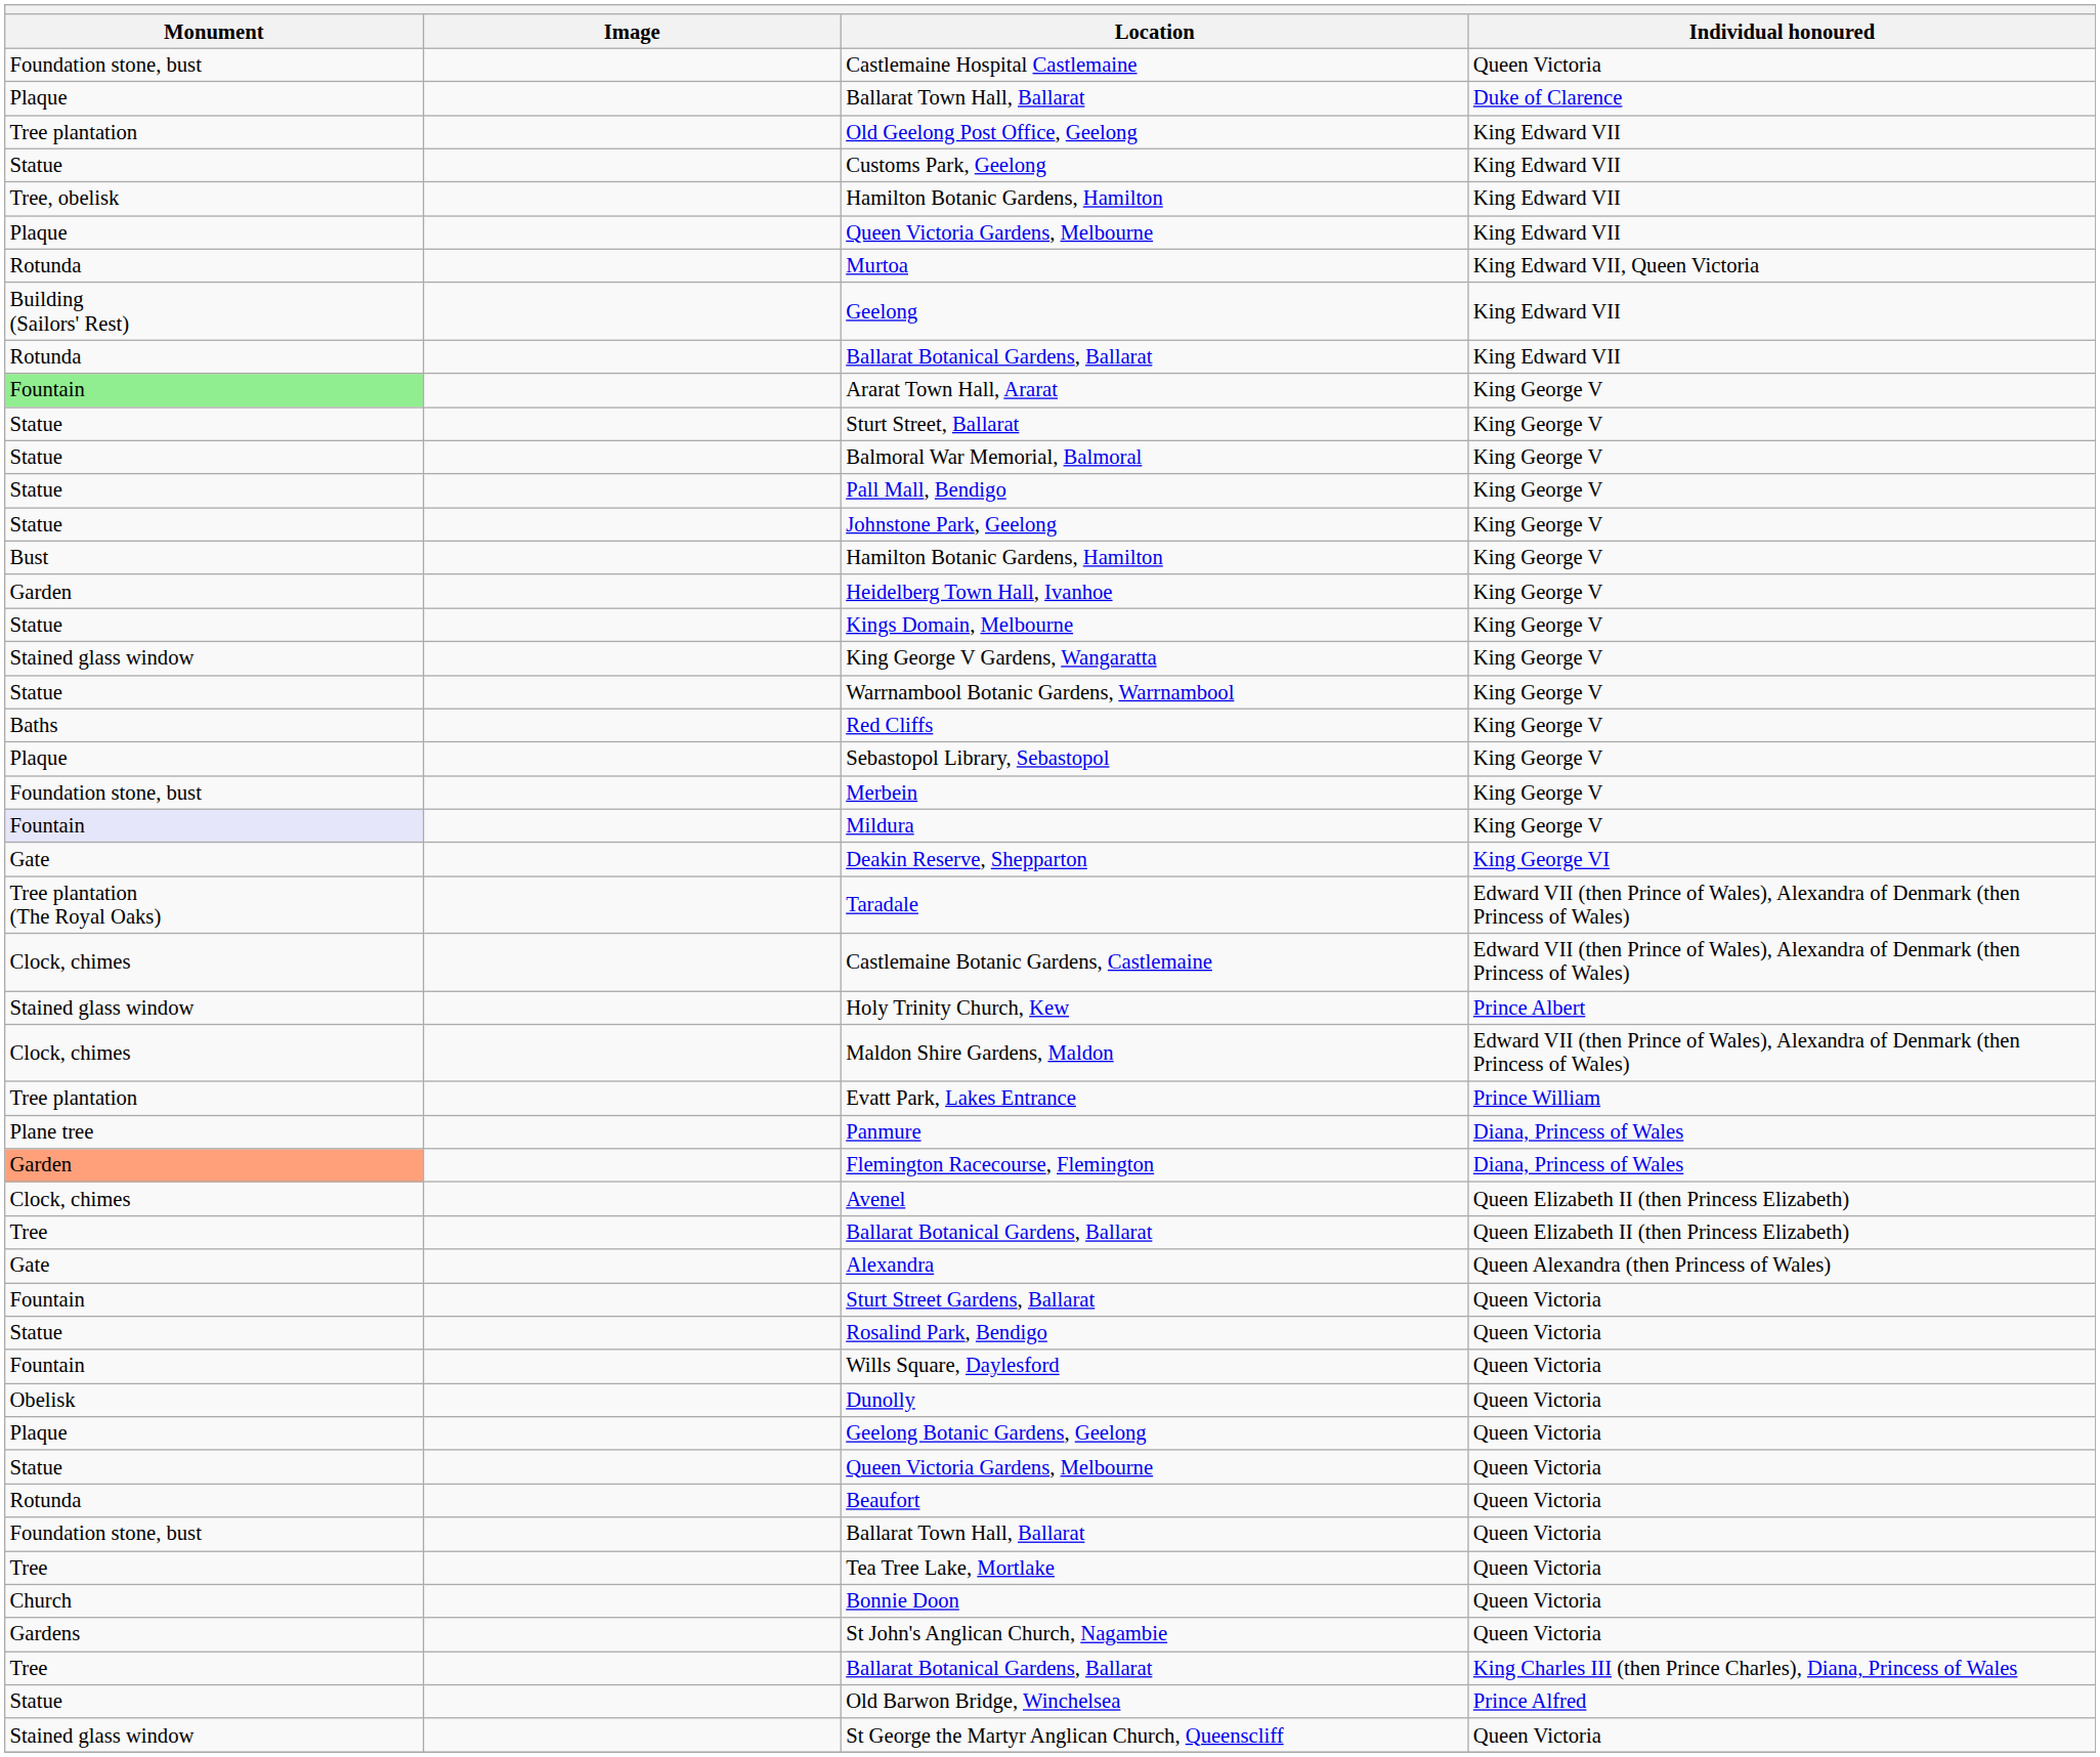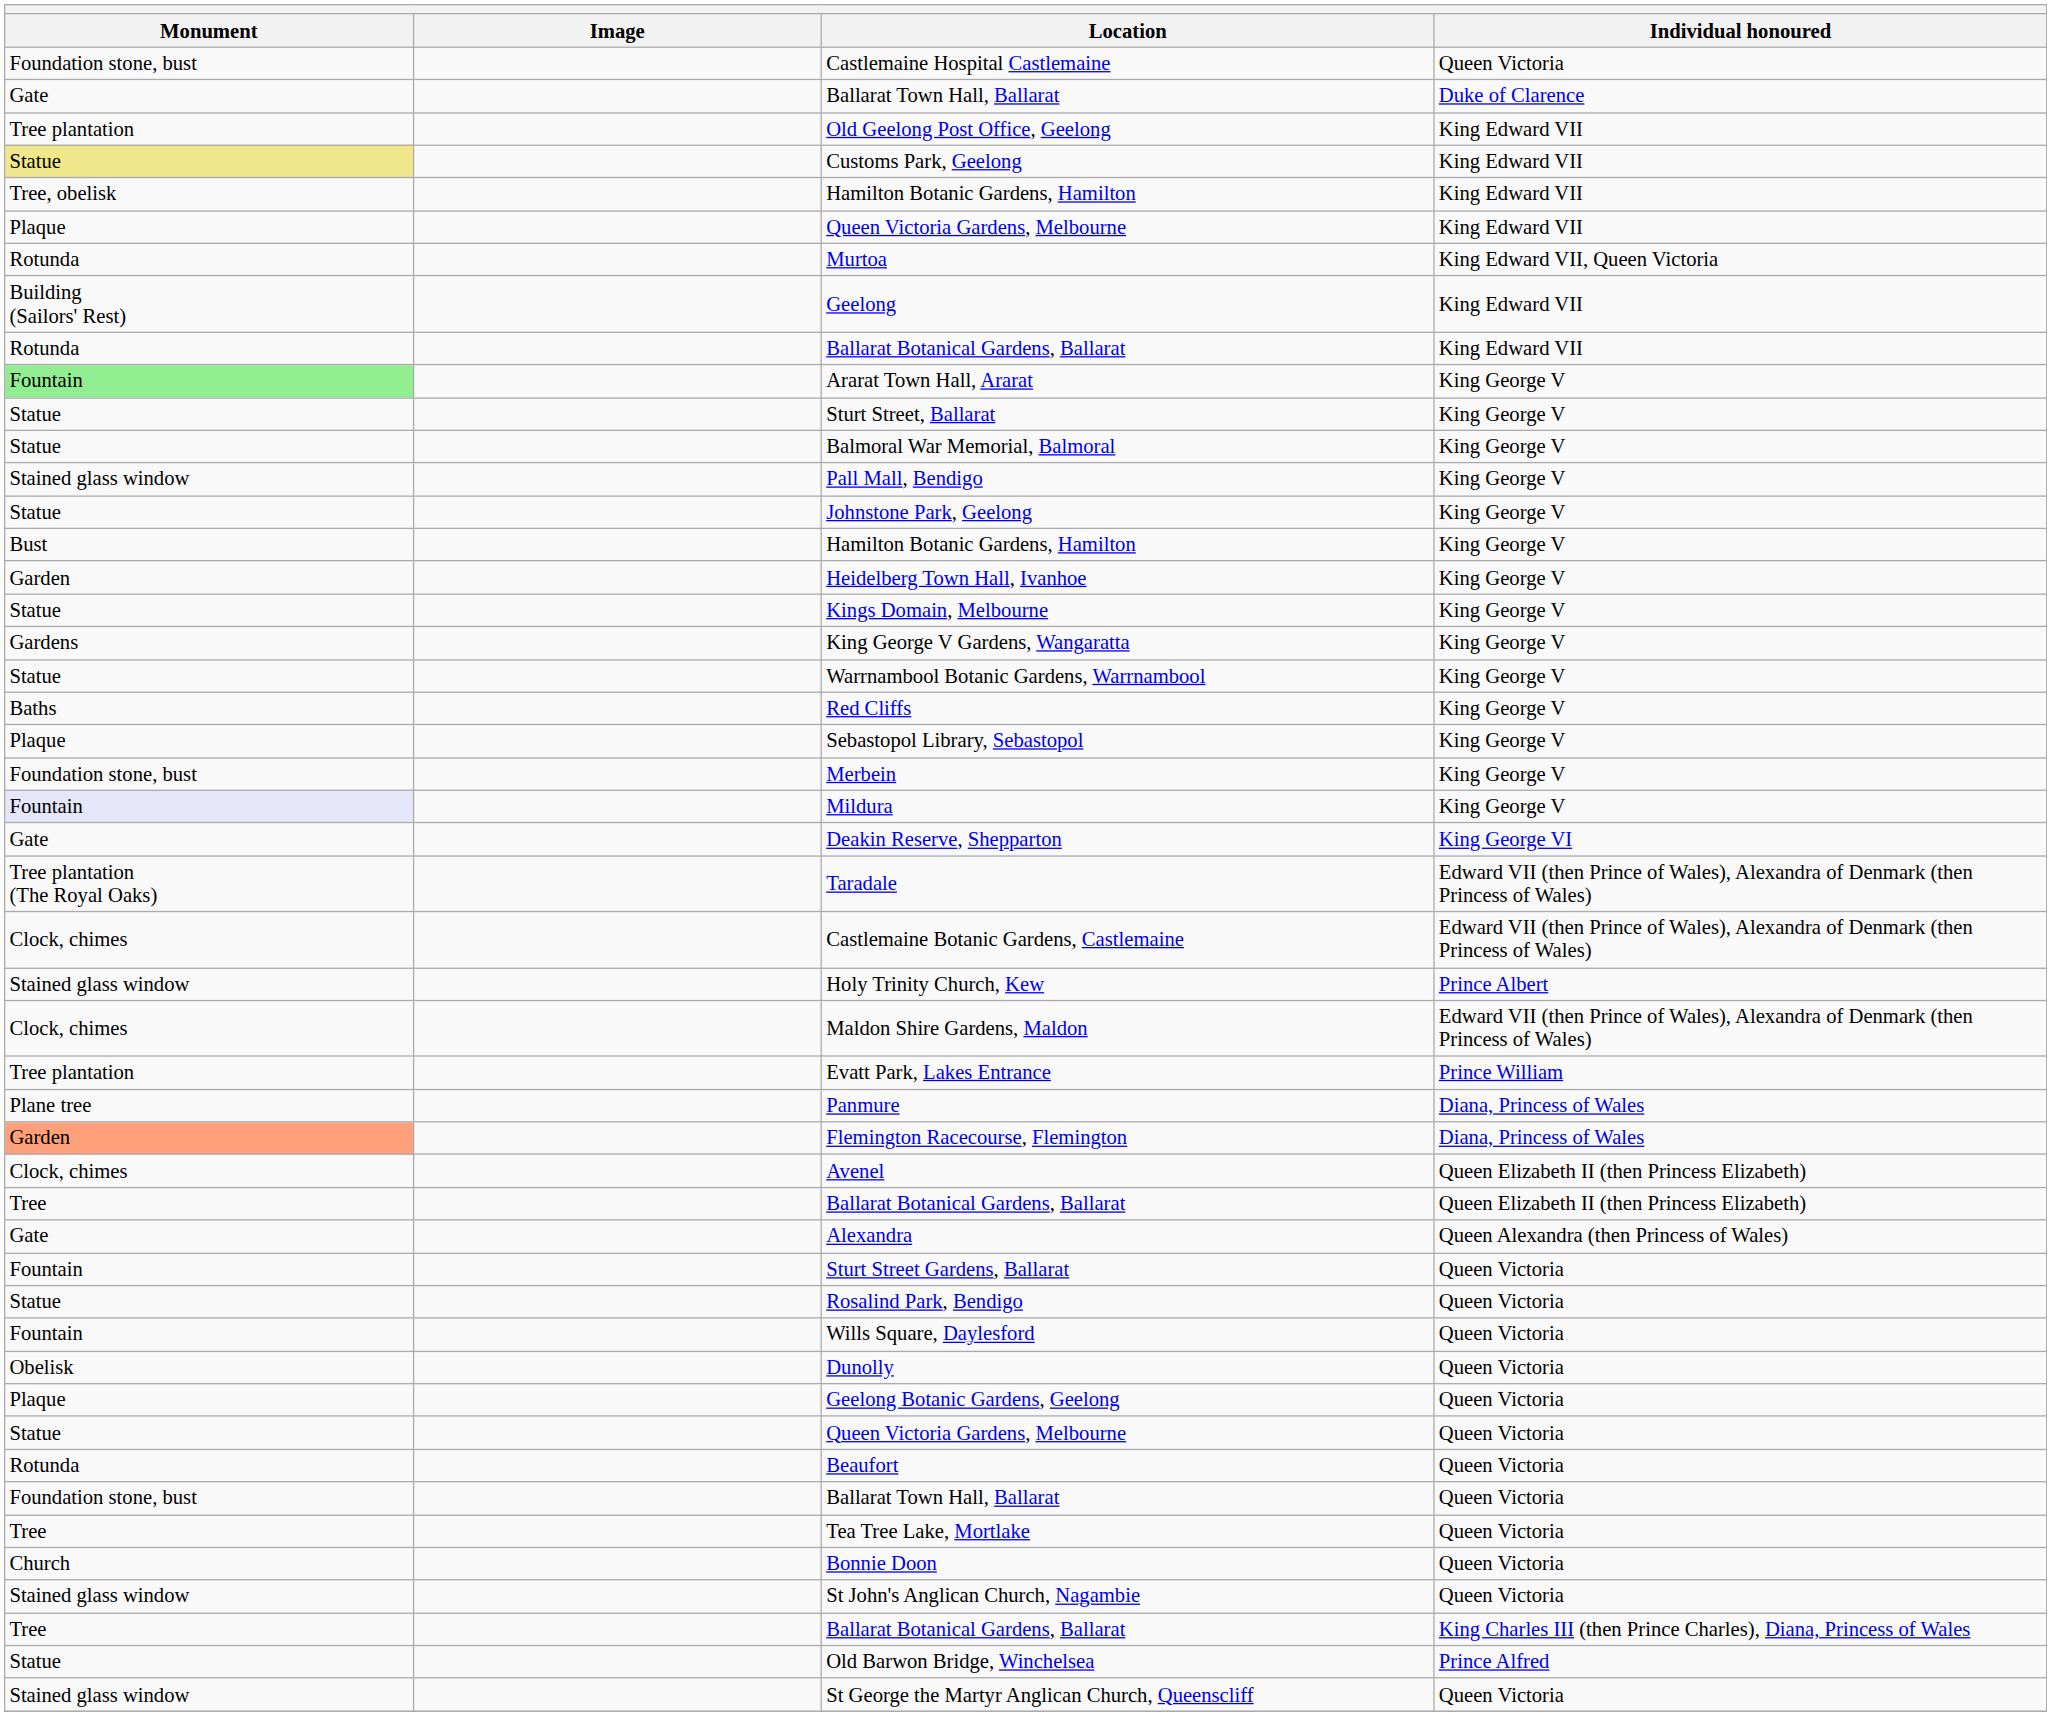 <table class="wikitable" style="width:100%">
 <tr>
 <th colspan="9" align="left"></th>
 </tr>
 <tr>
 <th width="20%">Monument</th>
 <th width="20%">Image</th>
 <th width="30%">Location</th>
 <th width="30%">Individual honoured</th>
 </tr>
 <tr>
 <td>Foundation stone, bust</td>
 <td></td>
 <td>Castlemaine Hospital <a href='#'>Castlemaine</a></td>
 <td>Queen Victoria</td>
 </tr>
 <tr>
-<td>Plaque</td>
+<td>Gate</td>
 <td></td>
 <td>Ballarat Town Hall, <a href='#'>Ballarat</a></td>
 <td><a href='#'>Duke of Clarence</a></td>
 </tr>
 <tr>
 <td>Tree plantation</td>
 <td></td>
 <td><a href='#'>Old Geelong Post Office</a>, <a href='#'>Geelong</a></td>
 <td>King Edward VII</td>
 </tr>
 <tr>
-<td>Statue</td>
+<td style="background: khaki;">Statue</td>
 <td></td>
 <td>Customs Park, <a href='#'>Geelong</a></td>
 <td>King Edward VII</td>
 </tr>
 <tr>
 <td>Tree, obelisk</td>
 <td></td>
 <td>Hamilton Botanic Gardens, <a href='#'>Hamilton</a></td>
 <td>King Edward VII</td>
 </tr>
 <tr>
 <td>Plaque</td>
 <td></td>
 <td><a href='#'>Queen Victoria Gardens</a>, <a href='#'>Melbourne</a></td>
 <td>King Edward VII</td>
 </tr>
 <tr>
 <td>Rotunda</td>
 <td></td>
 <td><a href='#'>Murtoa</a></td>
 <td>King Edward VII, Queen Victoria</td>
 </tr>
 <tr>
 <td>Building<br>(Sailors' Rest)</td>
 <td></td>
 <td><a href='#'>Geelong</a></td>
 <td>King Edward VII</td>
 </tr>
 <tr>
 <td>Rotunda</td>
 <td></td>
 <td><a href='#'>Ballarat Botanical Gardens</a>, <a href='#'>Ballarat</a></td>
 <td>King Edward VII</td>
 </tr>
 <tr>
 <td style="background: lightgreen;">Fountain</td>
 <td></td>
 <td>Ararat Town Hall, <a href='#'>Ararat</a></td>
 <td>King George V</td>
 </tr>
 <tr>
 <td>Statue</td>
 <td></td>
 <td>Sturt Street, <a href='#'>Ballarat</a></td>
 <td>King George V</td>
 </tr>
 <tr>
 <td>Statue</td>
 <td></td>
 <td>Balmoral War Memorial, <a href='#'>Balmoral</a></td>
 <td>King George V</td>
 </tr>
 <tr>
-<td>Statue</td>
+<td>Stained glass window</td>
 <td></td>
 <td><a href='#'>Pall Mall</a>, <a href='#'>Bendigo</a></td>
 <td>King George V</td>
 </tr>
 <tr>
 <td>Statue</td>
 <td></td>
 <td><a href='#'>Johnstone Park</a>, <a href='#'>Geelong</a></td>
 <td>King George V</td>
 </tr>
 <tr>
 <td>Bust</td>
 <td></td>
 <td>Hamilton Botanic Gardens, <a href='#'>Hamilton</a></td>
 <td>King George V</td>
 </tr>
 <tr>
 <td>Garden</td>
 <td></td>
 <td><a href='#'>Heidelberg Town Hall</a>, <a href='#'>Ivanhoe</a></td>
 <td>King George V</td>
 </tr>
 <tr>
 <td>Statue</td>
 <td></td>
 <td><a href='#'>Kings Domain</a>, <a href='#'>Melbourne</a></td>
 <td>King George V</td>
 </tr>
 <tr>
-<td>Stained glass window</td>
+<td>Gardens</td>
 <td></td>
 <td>King George V Gardens, <a href='#'>Wangaratta</a></td>
 <td>King George V</td>
 </tr>
 <tr>
 <td>Statue</td>
 <td></td>
 <td>Warrnambool Botanic Gardens, <a href='#'>Warrnambool</a></td>
 <td>King George V</td>
 </tr>
 <tr>
 <td>Baths</td>
 <td></td>
 <td><a href='#'>Red Cliffs</a></td>
 <td>King George V</td>
 </tr>
 <tr>
 <td>Plaque</td>
 <td></td>
 <td>Sebastopol Library, <a href='#'>Sebastopol</a></td>
 <td>King George V</td>
 </tr>
 <tr>
 <td>Foundation stone, bust</td>
 <td></td>
 <td><a href='#'>Merbein</a></td>
 <td>King George V</td>
 </tr>
 <tr>
 <td style="background: lavender;">Fountain</td>
 <td></td>
 <td><a href='#'>Mildura</a></td>
 <td>King George V</td>
 </tr>
 <tr>
 <td>Gate</td>
 <td></td>
 <td><a href='#'>Deakin Reserve</a>, <a href='#'>Shepparton</a></td>
 <td><a href='#'>King George VI</a></td>
 </tr>
 <tr>
 <td>Tree plantation<br>(The Royal Oaks)</td>
 <td></td>
 <td><a href='#'>Taradale</a></td>
 <td>Edward VII (then Prince of Wales), Alexandra of Denmark (then Princess of Wales)</td>
 </tr>
 <tr>
 <td>Clock, chimes</td>
 <td></td>
 <td>Castlemaine Botanic Gardens, <a href='#'>Castlemaine</a></td>
 <td>Edward VII (then Prince of Wales), Alexandra of Denmark (then Princess of Wales)</td>
 </tr>
 <tr>
 <td>Stained glass window</td>
 <td></td>
 <td>Holy Trinity Church, <a href='#'>Kew</a></td>
 <td><a href='#'>Prince Albert</a></td>
 </tr>
 <tr>
 <td>Clock, chimes</td>
 <td></td>
 <td>Maldon Shire Gardens, <a href='#'>Maldon</a></td>
 <td>Edward VII (then Prince of Wales), Alexandra of Denmark (then Princess of Wales)</td>
 </tr>
 <tr>
 <td>Tree plantation</td>
 <td></td>
 <td>Evatt Park, <a href='#'>Lakes Entrance</a></td>
 <td><a href='#'>Prince William</a></td>
 </tr>
 <tr>
 <td>Plane tree</td>
 <td></td>
 <td><a href='#'>Panmure</a></td>
 <td><a href='#'>Diana, Princess of Wales</a></td>
 </tr>
 <tr>
 <td style="background: lightsalmon;">Garden</td>
 <td></td>
 <td><a href='#'>Flemington Racecourse</a>, <a href='#'>Flemington</a></td>
 <td><a href='#'>Diana, Princess of Wales</a></td>
 </tr>
 <tr>
 <td>Clock, chimes</td>
 <td></td>
 <td><a href='#'>Avenel</a></td>
 <td>Queen Elizabeth II (then Princess Elizabeth)</td>
 </tr>
 <tr>
 <td>Tree</td>
 <td></td>
 <td><a href='#'>Ballarat Botanical Gardens</a>, <a href='#'>Ballarat</a></td>
 <td>Queen Elizabeth II (then Princess Elizabeth)</td>
 </tr>
 <tr>
 <td>Gate</td>
 <td></td>
 <td><a href='#'>Alexandra</a></td>
 <td>Queen Alexandra (then Princess of Wales)</td>
 </tr>
 <tr>
 <td>Fountain</td>
 <td></td>
 <td><a href='#'>Sturt Street Gardens</a>, <a href='#'>Ballarat</a></td>
 <td>Queen Victoria</td>
 </tr>
 <tr>
 <td>Statue</td>
 <td></td>
 <td><a href='#'>Rosalind Park</a>, <a href='#'>Bendigo</a></td>
 <td>Queen Victoria</td>
 </tr>
 <tr>
 <td>Fountain</td>
 <td></td>
 <td>Wills Square, <a href='#'>Daylesford</a></td>
 <td>Queen Victoria</td>
 </tr>
 <tr>
 <td>Obelisk</td>
 <td></td>
 <td><a href='#'>Dunolly</a></td>
 <td>Queen Victoria</td>
 </tr>
 <tr>
 <td>Plaque</td>
 <td></td>
 <td><a href='#'>Geelong Botanic Gardens</a>, <a href='#'>Geelong</a></td>
 <td>Queen Victoria</td>
 </tr>
 <tr>
 <td>Statue</td>
 <td></td>
 <td><a href='#'>Queen Victoria Gardens</a>, <a href='#'>Melbourne</a></td>
 <td>Queen Victoria</td>
 </tr>
 <tr>
 <td>Rotunda</td>
 <td></td>
 <td><a href='#'>Beaufort</a></td>
 <td>Queen Victoria</td>
 </tr>
 <tr>
 <td>Foundation stone, bust</td>
 <td></td>
 <td>Ballarat Town Hall, <a href='#'>Ballarat</a></td>
 <td>Queen Victoria</td>
 </tr>
 <tr>
 <td>Tree</td>
 <td></td>
 <td>Tea Tree Lake, <a href='#'>Mortlake</a></td>
 <td>Queen Victoria</td>
 </tr>
 <tr>
 <td>Church</td>
 <td></td>
 <td><a href='#'>Bonnie Doon</a></td>
 <td>Queen Victoria</td>
 </tr>
 <tr>
-<td>Gardens</td>
+<td>Stained glass window</td>
 <td></td>
 <td>St John's Anglican Church, <a href='#'>Nagambie</a></td>
 <td>Queen Victoria</td>
 </tr>
 <tr>
 <td>Tree</td>
 <td></td>
 <td><a href='#'>Ballarat Botanical Gardens</a>, <a href='#'>Ballarat</a></td>
 <td><a href='#'>King Charles III</a> (then Prince Charles), <a href='#'>Diana, Princess of Wales</a></td>
 </tr>
 <tr>
 <td>Statue</td>
 <td></td>
 <td>Old Barwon Bridge, <a href='#'>Winchelsea</a></td>
 <td><a href='#'>Prince Alfred</a></td>
 </tr>
 <tr>
 <td>Stained glass window</td>
 <td></td>
 <td>St George the Martyr Anglican Church, <a href='#'>Queenscliff</a></td>
 <td>Queen Victoria</td>
 </tr>
 <tr>
 </tr>
 </table>
